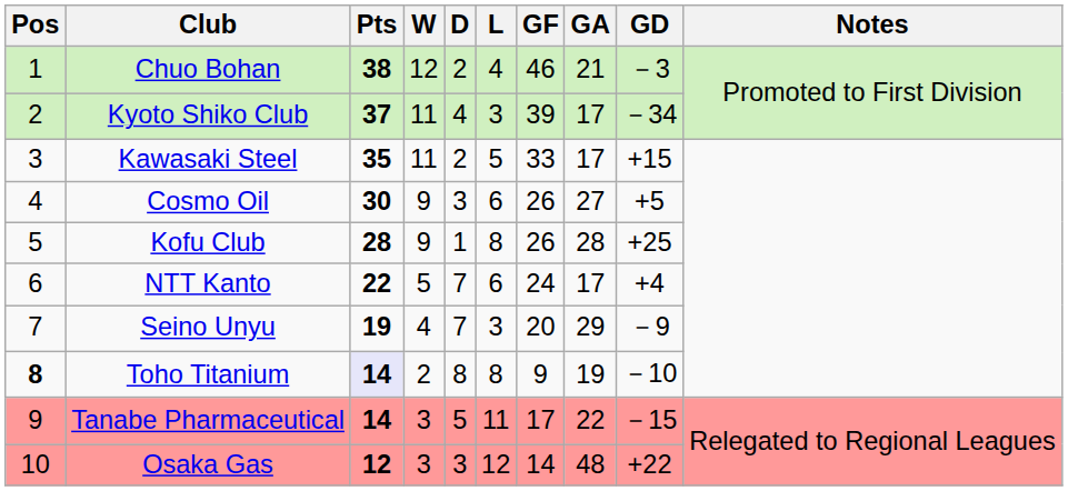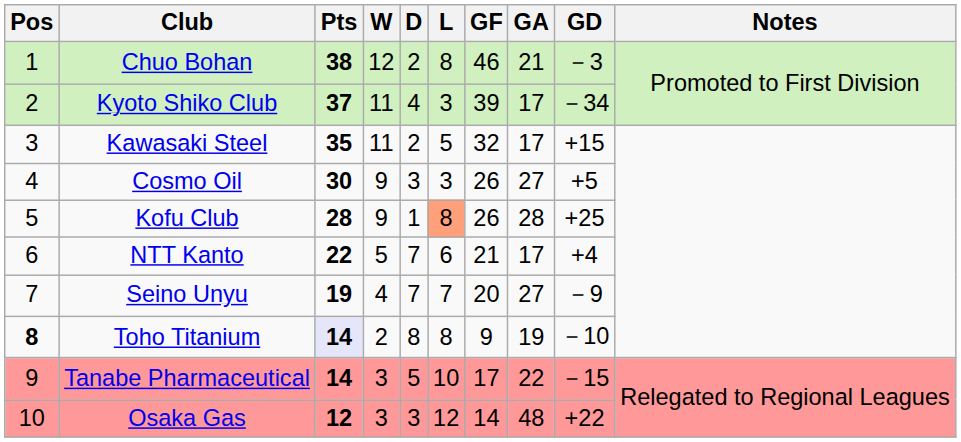 <table class="wikitable">
 <tr align=center>
 <th>Pos</th>
 <th>Club</th>
 <th>Pts</th>
 <th>W</th>
 <th>D</th>
 <th>L</th>
 <th>GF</th>
 <th>GA</th>
 <th>GD</th>
 <th>Notes</th>
 </tr>
 <tr align=center style="background:#D0F0C0;">
 <td>1</td>
 <td><a href='#'>Chuo Bohan</a></td>
 <td><strong>38</strong></td>
 <td>12</td>
 <td>2</td>
-<td>4</td>
+<td>8</td>
 <td>46</td>
 <td>21</td>
 <td>－3</td>
 <td rowspan="2">Promoted to First Division</td>
 </tr>
 <tr align=center style="background:#D0F0C0;">
 <td>2</td>
 <td><a href='#'>Kyoto Shiko Club</a></td>
 <td><strong>37</strong></td>
 <td>11</td>
 <td>4</td>
 <td>3</td>
 <td>39</td>
 <td>17</td>
 <td>－34</td>
 </tr>
 <tr align=center>
 <td>3</td>
 <td><a href='#'>Kawasaki Steel</a></td>
 <td><strong>35</strong></td>
 <td>11</td>
 <td>2</td>
 <td>5</td>
-<td>33</td>
+<td>32</td>
 <td>17</td>
 <td>+15</td>
 </tr>
 <tr align=center>
 <td>4</td>
 <td><a href='#'>Cosmo Oil</a></td>
 <td><strong>30</strong></td>
 <td>9</td>
 <td>3</td>
-<td>6</td>
+<td>3</td>
 <td>26</td>
 <td>27</td>
 <td>+5</td>
 </tr>
 <tr align=center>
 <td>5</td>
 <td><a href='#'>Kofu Club</a></td>
 <td><strong>28</strong></td>
 <td>9</td>
 <td>1</td>
-<td>8</td>
+<td style="background: lightsalmon;">8</td>
 <td>26</td>
 <td>28</td>
 <td>+25</td>
 </tr>
 <tr align=center>
 <td>6</td>
 <td><a href='#'>NTT Kanto</a></td>
 <td><strong>22</strong></td>
 <td>5</td>
 <td>7</td>
 <td>6</td>
-<td>24</td>
+<td>21</td>
 <td>17</td>
 <td>+4</td>
 </tr>
 <tr align=center>
 <td>7</td>
 <td><a href='#'>Seino Unyu</a></td>
 <td><strong>19</strong></td>
 <td>4</td>
 <td>7</td>
-<td>3</td>
+<td>7</td>
 <td>20</td>
-<td>29</td>
+<td>27</td>
 <td>－9</td>
 </tr>
 <tr align=center>
 <td><strong>8</strong></td>
 <td><a href='#'>Toho Titanium</a></td>
 <td style="background: lavender;"><strong>14</strong></td>
 <td>2</td>
 <td>8</td>
 <td>8</td>
 <td>9</td>
 <td>19</td>
 <td>－10</td>
 </tr>
 <tr align=center style="background:#FF9999;">
 <td>9</td>
 <td><a href='#'>Tanabe Pharmaceutical</a></td>
 <td><strong>14</strong></td>
 <td>3</td>
 <td>5</td>
-<td>11</td>
+<td>10</td>
 <td>17</td>
 <td>22</td>
 <td>－15</td>
 <td rowspan="2">Relegated to Regional Leagues</td>
 </tr>
 <tr align=center style="background:#FF9999;">
 <td>10</td>
 <td><a href='#'>Osaka Gas</a></td>
 <td><strong>12</strong></td>
 <td>3</td>
 <td>3</td>
 <td>12</td>
 <td>14</td>
 <td>48</td>
 <td>+22</td>
 </tr>
 </table>
